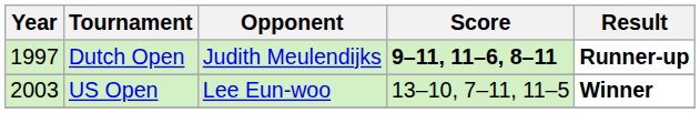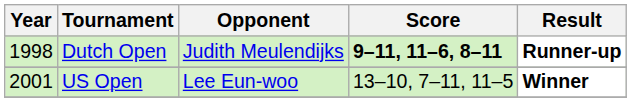 <table class="sortable wikitable" style="font-size: 90%;">
 <tr>
 <th>Year</th>
 <th>Tournament</th>
 <th>Opponent</th>
 <th>Score</th>
 <th>Result</th>
 </tr>
 <tr style="background:#D4F1C5">
-<td align="center">1997</td>
+<td align="center">1998</td>
 <td align="left"><a href='#'>Dutch Open</a></td>
 <td align="left"> <a href='#'>Judith Meulendijks</a></td>
 <td align="left"><strong>9–11, 11–6, 8–11</strong></td>
 <td style="text-align:left; background:white"> <strong>Runner-up</strong></td>
 </tr>
 <tr>
 </tr>
 <tr style="background:#D4F1C5">
-<td align="center">2003</td>
+<td align="center">2001</td>
 <td align="left"><a href='#'>US Open</a></td>
 <td align="left"> <a href='#'>Lee Eun-woo</a></td>
 <td align="left">13–10, 7–11, 11–5</td>
 <td style="text-align:left; background:white"> <strong>Winner</strong></td>
 </tr>
 <tr>
 </tr>
 </table>
